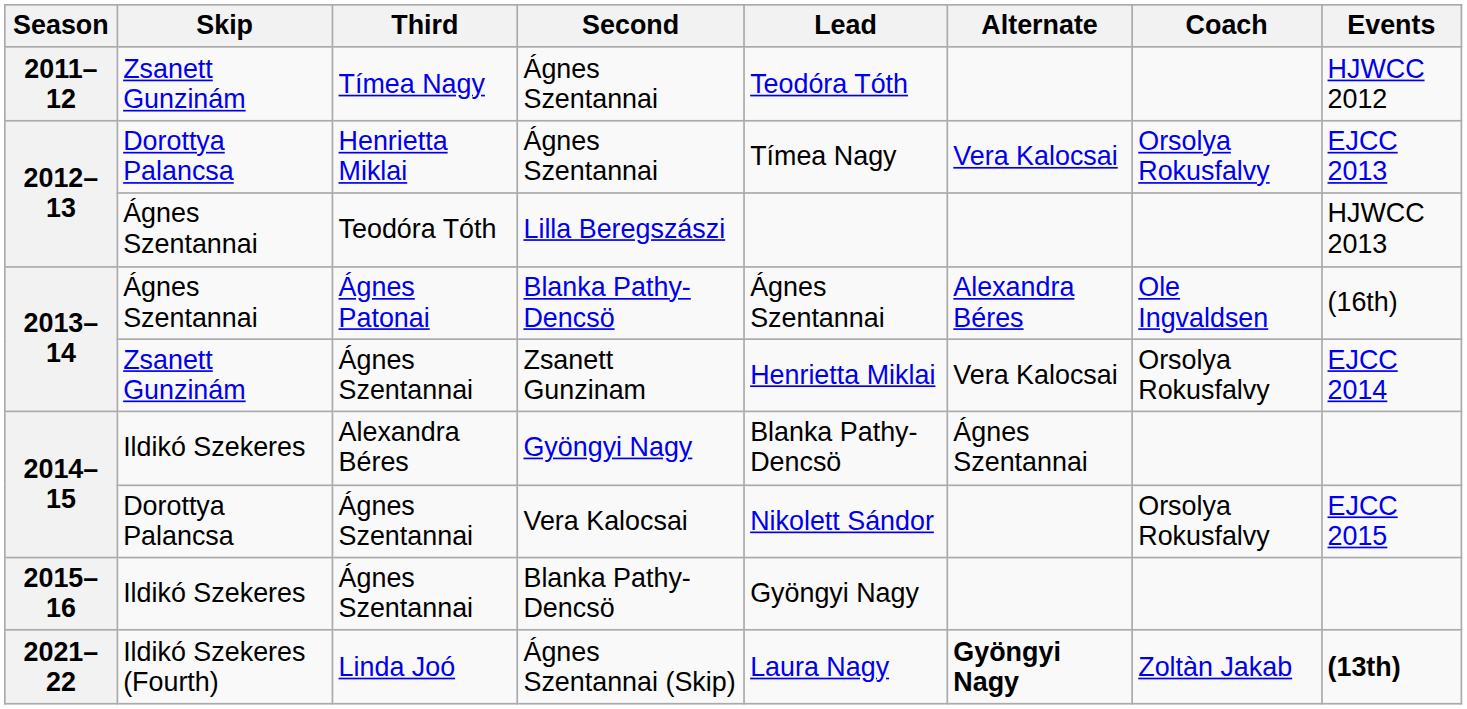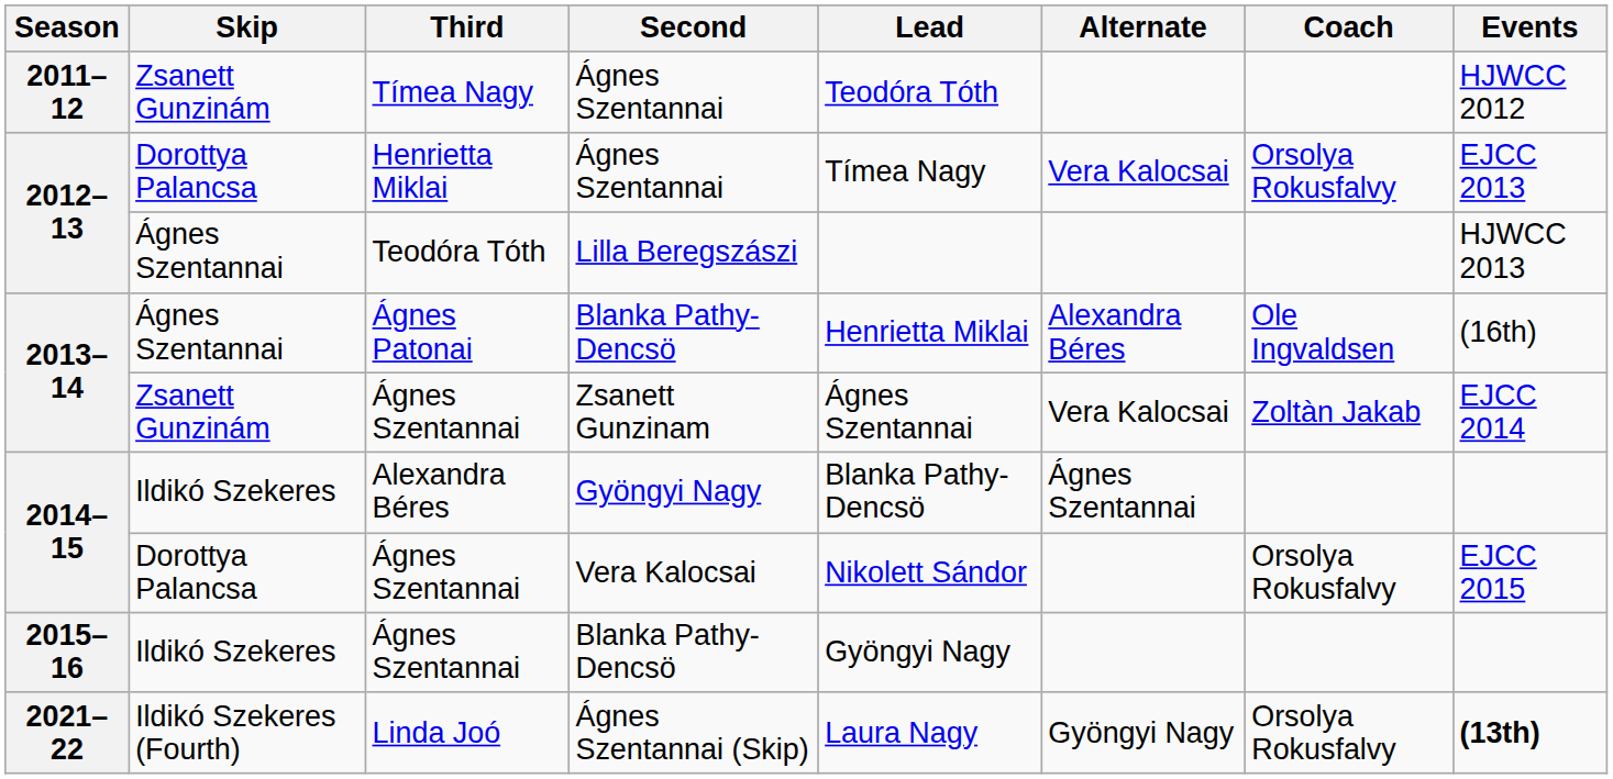 <table class="wikitable">
 <tr>
 <th scope="col">Season</th>
 <th scope="col">Skip</th>
 <th scope="col">Third</th>
 <th scope="col">Second</th>
 <th scope="col">Lead</th>
 <th scope="col">Alternate</th>
 <th scope="col">Coach</th>
 <th scope="col">Events</th>
 </tr>
 <tr>
 <th scope="row">2011–12</th>
 <td><a href='#'>Zsanett Gunzinám</a></td>
 <td><a href='#'>Tímea Nagy</a></td>
 <td>Ágnes Szentannai</td>
 <td><a href='#'>Teodóra Tóth</a></td>
 <td></td>
 <td></td>
 <td><a href='#'>HJWCC</a> 2012 </td>
 </tr>
 <tr>
 <th scope="row" rowspan=2>2012–13</th>
 <td><a href='#'>Dorottya Palancsa</a></td>
 <td><a href='#'>Henrietta Miklai</a></td>
 <td>Ágnes Szentannai</td>
 <td>Tímea Nagy</td>
 <td><a href='#'>Vera Kalocsai</a></td>
 <td><a href='#'>Orsolya Rokusfalvy</a></td>
 <td><a href='#'>EJCC 2013</a> </td>
 </tr>
 <tr>
 <td>Ágnes Szentannai</td>
 <td>Teodóra Tóth</td>
 <td><a href='#'>Lilla Beregszászi</a></td>
 <td></td>
 <td></td>
 <td></td>
 <td>HJWCC 2013 </td>
 </tr>
 <tr>
 <th scope="row" rowspan=2>2013–14</th>
 <td>Ágnes Szentannai</td>
 <td><a href='#'>Ágnes Patonai</a></td>
 <td><a href='#'>Blanka Pathy-Dencsö</a></td>
-<td>Ágnes Szentannai</td>
+<td><a href='#'>Henrietta Miklai</a></td>
 <td><a href='#'>Alexandra Béres</a></td>
 <td><a href='#'>Ole Ingvaldsen</a></td>
 <td> (16th)</td>
 </tr>
 <tr>
 <td><a href='#'>Zsanett Gunzinám</a></td>
 <td>Ágnes Szentannai</td>
 <td>Zsanett Gunzinam</td>
-<td><a href='#'>Henrietta Miklai</a></td>
+<td>Ágnes Szentannai</td>
 <td>Vera Kalocsai</td>
-<td>Orsolya Rokusfalvy</td>
+<td><a href='#'>Zoltàn Jakab</a></td>
 <td><a href='#'>EJCC 2014</a> </td>
 </tr>
 <tr>
 <th scope="row" rowspan=2>2014–15</th>
 <td>Ildikó Szekeres</td>
 <td>Alexandra Béres</td>
 <td><a href='#'>Gyöngyi Nagy</a></td>
 <td>Blanka Pathy-Dencsö</td>
 <td>Ágnes Szentannai</td>
 <td></td>
 <td></td>
 </tr>
 <tr>
 <td>Dorottya Palancsa</td>
 <td>Ágnes Szentannai</td>
 <td>Vera Kalocsai</td>
 <td><a href='#'>Nikolett Sándor</a></td>
 <td></td>
 <td>Orsolya Rokusfalvy</td>
 <td><a href='#'>EJCC 2015</a> </td>
 </tr>
 <tr>
 <th scope="row">2015–16</th>
 <td>Ildikó Szekeres</td>
 <td>Ágnes Szentannai</td>
 <td>Blanka Pathy-Dencsö</td>
 <td>Gyöngyi Nagy</td>
 <td></td>
 <td></td>
 <td></td>
 </tr>
 <tr>
 <th scope="row">2021–22</th>
 <td>Ildikó Szekeres (Fourth)</td>
 <td><a href='#'>Linda Joó</a></td>
 <td>Ágnes Szentannai (Skip)</td>
 <td><a href='#'>Laura Nagy</a></td>
-<td><strong>Gyöngyi Nagy</strong></td>
-<td><a href='#'>Zoltàn Jakab</a></td>
+<td>Gyöngyi Nagy</td>
+<td>Orsolya Rokusfalvy</td>
 <td><strong> (13th)</strong></td>
 </tr>
 </table>
